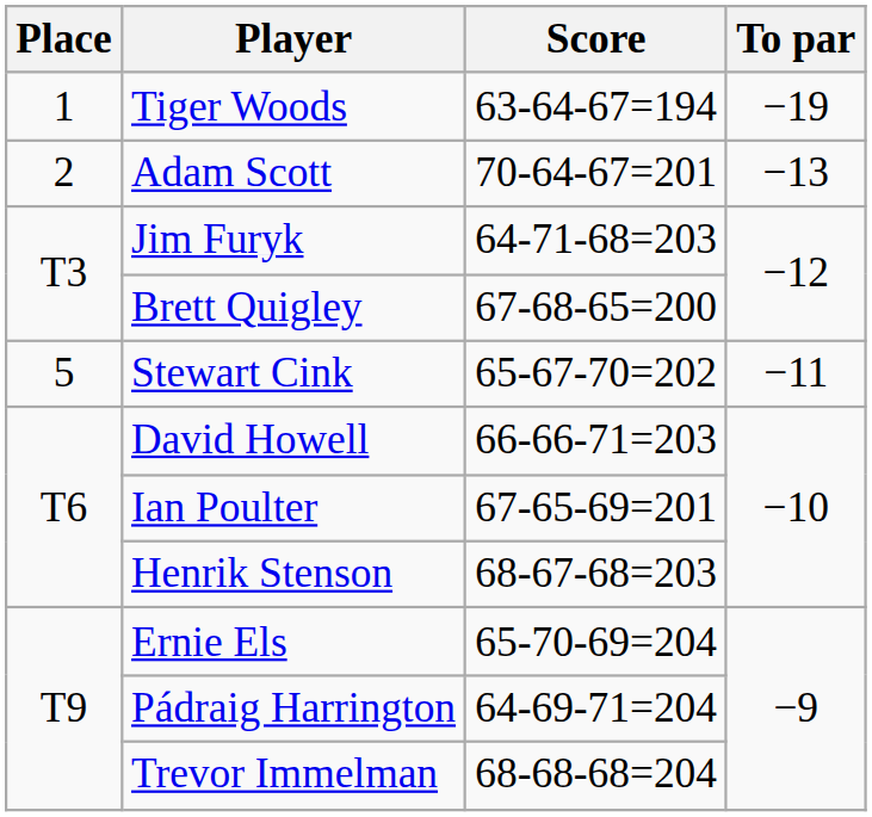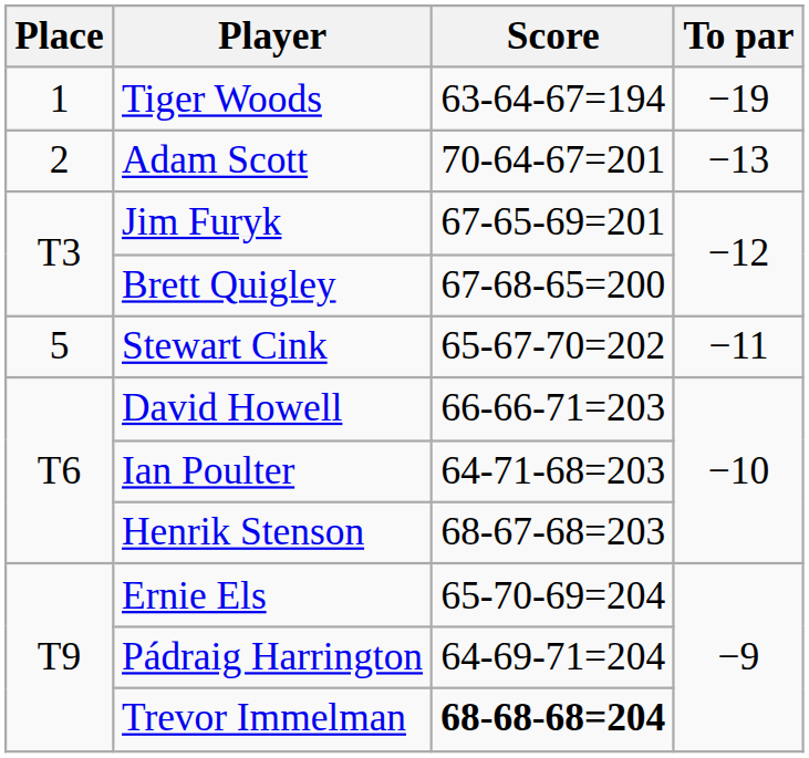 <table class="wikitable">
 <tr>
 <th>Place</th>
 <th>Player</th>
 <th>Score</th>
 <th>To par</th>
 </tr>
 <tr>
 <td align=center>1</td>
 <td> <a href='#'>Tiger Woods</a></td>
 <td align=center>63-64-67=194</td>
 <td align=center>−19</td>
 </tr>
 <tr>
 <td align=center>2</td>
 <td> <a href='#'>Adam Scott</a></td>
 <td align=center>70-64-67=201</td>
 <td align=center>−13</td>
 </tr>
 <tr>
 <td rowspan="2" align=center>T3</td>
 <td> <a href='#'>Jim Furyk</a></td>
-<td align=center>64-71-68=203</td>
+<td align=center>67-65-69=201</td>
 <td rowspan="2" align=center>−12</td>
 </tr>
 <tr>
 <td> <a href='#'>Brett Quigley</a></td>
 <td align=center>67-68-65=200</td>
 </tr>
 <tr>
 <td align=center>5</td>
 <td> <a href='#'>Stewart Cink</a></td>
 <td align=center>65-67-70=202</td>
 <td align=center>−11</td>
 </tr>
 <tr>
 <td rowspan="3" align=center>T6</td>
 <td> <a href='#'>David Howell</a></td>
 <td align=center>66-66-71=203</td>
 <td rowspan="3" align=center>−10</td>
 </tr>
 <tr>
 <td> <a href='#'>Ian Poulter</a></td>
-<td align=center>67-65-69=201</td>
+<td align=center>64-71-68=203</td>
 </tr>
 <tr>
 <td> <a href='#'>Henrik Stenson</a></td>
 <td align=center>68-67-68=203</td>
 </tr>
 <tr>
 <td rowspan="3" align=center>T9</td>
 <td> <a href='#'>Ernie Els</a></td>
 <td align=center>65-70-69=204</td>
 <td rowspan="3" align=center>−9</td>
 </tr>
 <tr>
 <td> <a href='#'>Pádraig Harrington</a></td>
 <td align=center>64-69-71=204</td>
 </tr>
 <tr>
 <td> <a href='#'>Trevor Immelman</a></td>
-<td align=center>68-68-68=204</td>
+<td align=center><strong>68-68-68=204</strong></td>
 </tr>
 </table>
